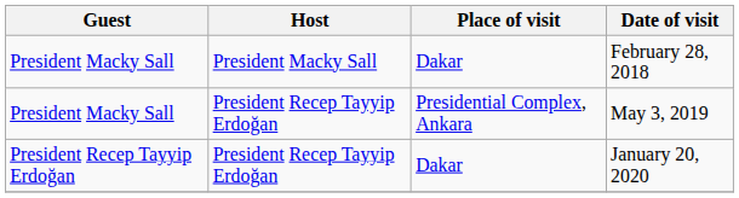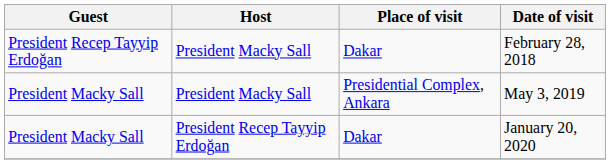 <table class="wikitable" border="1">
 <tr>
 <th>Guest</th>
 <th>Host</th>
 <th>Place of visit</th>
 <th>Date of visit</th>
 </tr>
 <tr>
-<td> <a href='#'>President</a> <a href='#'>Macky Sall</a></td>
+<td> <a href='#'>President</a> <a href='#'>Recep Tayyip Erdoğan</a></td>
 <td> <a href='#'>President</a> <a href='#'>Macky Sall</a></td>
 <td><a href='#'>Dakar</a></td>
 <td>February 28, 2018</td>
 </tr>
 <tr>
 <td> <a href='#'>President</a> <a href='#'>Macky Sall</a></td>
-<td> <a href='#'>President</a> <a href='#'>Recep Tayyip Erdoğan</a></td>
+<td> <a href='#'>President</a> <a href='#'>Macky Sall</a></td>
 <td><a href='#'>Presidential Complex</a>, <a href='#'>Ankara</a></td>
 <td>May 3, 2019</td>
 </tr>
 <tr>
-<td> <a href='#'>President</a> <a href='#'>Recep Tayyip Erdoğan</a></td>
+<td> <a href='#'>President</a> <a href='#'>Macky Sall</a></td>
 <td> <a href='#'>President</a> <a href='#'>Recep Tayyip Erdoğan</a></td>
 <td><a href='#'>Dakar</a></td>
 <td>January 20, 2020</td>
 </tr>
 <tr>
 </tr>
 </table>
